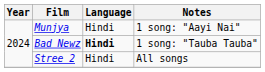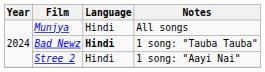 <table class="wikitable sortable">
 <tr>
 <th>Year</th>
 <th>Film</th>
 <th>Language</th>
 <th>Notes</th>
 </tr>
 <tr>
 <td rowspan="3">2024</td>
 <td><em><a href='#'>Munjya</a></em></td>
 <td>Hindi</td>
-<td>1 song: "Aayi Nai"</td>
+<td>All songs</td>
 </tr>
 <tr>
 <td><em><a href='#'>Bad Newz</a></em></td>
 <td><strong>Hindi</strong></td>
 <td>1 song: "Tauba Tauba"</td>
 </tr>
 <tr>
 <td><em><a href='#'>Stree 2</a></em></td>
 <td>Hindi</td>
-<td>All songs</td>
+<td>1 song: "Aayi Nai"</td>
 </tr>
 <tr>
 </tr>
 </table>
